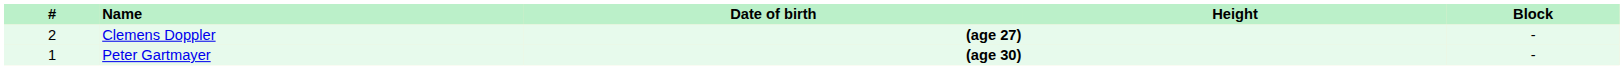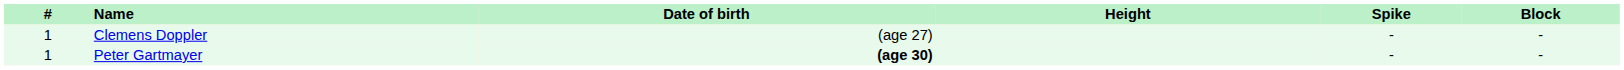 <table border=0 cellpadding=2 cellspacing=0  |- bgcolor=#FFECCE style="text-align:center; font-size:90%;" width=100%>
 <tr bgcolor=#BBF0C9>
 <th width=5%>#</th>
 <th width=22% align=left>Name</th>
 <th width=26%>Date of birth</th>
 <th width=22%>Height</th>
+<th width=8%>Spike</th>
 <th width=9%>Block</th>
 </tr>
 <tr bgcolor=#E7FAEC>
-<td>2</td>
+<td>1</td>
 <td align=left><a href='#'>Clemens Doppler</a></td>
-<td align=right><strong> (age 27)</strong></td>
+<td align=right> (age 27)</td>
 <td></td>
+<td>-</td>
 <td>-</td>
 </tr>
 <tr bgcolor=#E7FAEC>
 <td>1</td>
 <td align=left><a href='#'>Peter Gartmayer</a></td>
 <td align=right><strong> (age 30)</strong></td>
 <td></td>
 <td>-</td>
+<td>-</td>
 </tr>
 </table>
